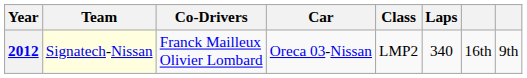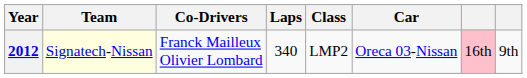 <table class="wikitable" style="text-align:center; font-size:90%">
 <tr>
 <th>Year</th>
 <th>Team</th>
 <th>Co-Drivers</th>
+<th>Laps</th>
+<th>Class</th>
 <th>Car</th>
-<th>Class</th>
-<th>Laps</th>
 <th></th>
 <th></th>
 </tr>
 <tr>
 <th><a href='#'>2012</a></th>
 <td align="left" style="background: lightyellow;"> <a href='#'>Signatech</a>-<a href='#'>Nissan</a></td>
 <td align="left"> <a href='#'>Franck Mailleux</a><br> <a href='#'>Olivier Lombard</a></td>
+<td>340</td>
+<td>LMP2</td>
 <td align="left"><a href='#'>Oreca 03</a>-<a href='#'>Nissan</a></td>
-<td>LMP2</td>
-<td>340</td>
-<td>16th</td>
+<td style="background: pink;">16th</td>
 <td>9th</td>
 </tr>
 </table>
